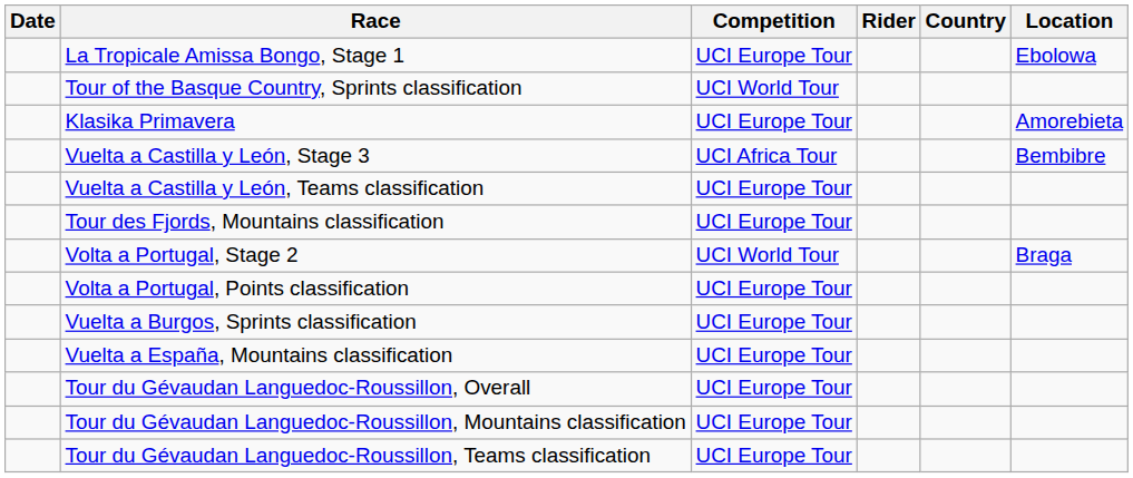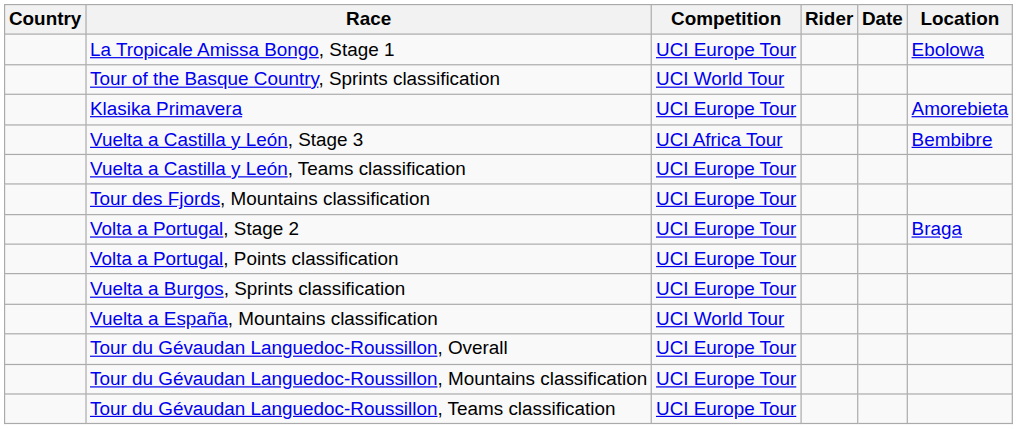 <table class="wikitable sortable">
 <tr>
-<th>Date</th>
+<th>Country</th>
 <th>Race</th>
 <th>Competition</th>
 <th>Rider</th>
-<th>Country</th>
+<th>Date</th>
 <th>Location</th>
 </tr>
 <tr>
 <td></td>
 <td><a href='#'>La Tropicale Amissa Bongo</a>, Stage 1</td>
 <td><a href='#'>UCI Europe Tour</a></td>
 <td></td>
 <td></td>
 <td><a href='#'>Ebolowa</a></td>
 </tr>
 <tr>
 <td></td>
 <td><a href='#'>Tour of the Basque Country</a>, Sprints classification</td>
 <td><a href='#'>UCI World Tour</a></td>
 <td></td>
 <td></td>
 <td></td>
 </tr>
 <tr>
 <td></td>
 <td><a href='#'>Klasika Primavera</a></td>
 <td><a href='#'>UCI Europe Tour</a></td>
 <td></td>
 <td></td>
 <td><a href='#'>Amorebieta</a></td>
 </tr>
 <tr>
 <td></td>
 <td><a href='#'>Vuelta a Castilla y León</a>, Stage 3</td>
 <td><a href='#'>UCI Africa Tour</a></td>
 <td></td>
 <td></td>
 <td><a href='#'>Bembibre</a></td>
 </tr>
 <tr>
 <td></td>
 <td><a href='#'>Vuelta a Castilla y León</a>, Teams classification</td>
 <td><a href='#'>UCI Europe Tour</a></td>
 <td align="center"></td>
 <td></td>
 <td></td>
 </tr>
 <tr>
 <td></td>
 <td><a href='#'>Tour des Fjords</a>, Mountains classification</td>
 <td><a href='#'>UCI Europe Tour</a></td>
 <td></td>
 <td></td>
 <td></td>
 </tr>
 <tr>
 <td></td>
 <td><a href='#'>Volta a Portugal</a>, Stage 2</td>
-<td><a href='#'>UCI World Tour</a></td>
+<td><a href='#'>UCI Europe Tour</a></td>
 <td></td>
 <td></td>
 <td><a href='#'>Braga</a></td>
 </tr>
 <tr>
 <td></td>
 <td><a href='#'>Volta a Portugal</a>, Points classification</td>
 <td><a href='#'>UCI Europe Tour</a></td>
 <td></td>
 <td></td>
 <td></td>
 </tr>
 <tr>
 <td></td>
 <td><a href='#'>Vuelta a Burgos</a>, Sprints classification</td>
 <td><a href='#'>UCI Europe Tour</a></td>
 <td></td>
 <td></td>
 <td></td>
 </tr>
 <tr>
 <td></td>
 <td><a href='#'>Vuelta a España</a>, Mountains classification</td>
-<td><a href='#'>UCI Europe Tour</a></td>
+<td><a href='#'>UCI World Tour</a></td>
 <td></td>
 <td></td>
 <td></td>
 </tr>
 <tr>
 <td></td>
 <td><a href='#'>Tour du Gévaudan Languedoc-Roussillon</a>, Overall</td>
 <td><a href='#'>UCI Europe Tour</a></td>
 <td></td>
 <td></td>
 <td></td>
 </tr>
 <tr>
 <td></td>
 <td><a href='#'>Tour du Gévaudan Languedoc-Roussillon</a>, Mountains classification</td>
 <td><a href='#'>UCI Europe Tour</a></td>
 <td></td>
 <td></td>
 <td></td>
 </tr>
 <tr>
 <td></td>
 <td><a href='#'>Tour du Gévaudan Languedoc-Roussillon</a>, Teams classification</td>
 <td><a href='#'>UCI Europe Tour</a></td>
 <td align="center"></td>
 <td></td>
 <td></td>
 </tr>
 </table>
